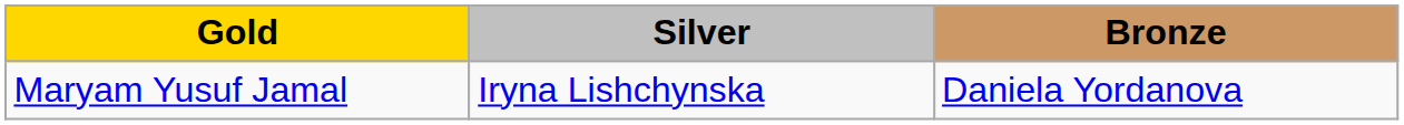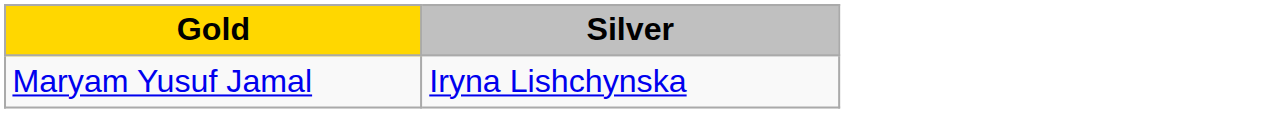 <table class="wikitable" style="text-align:left">
 <tr align="center">
 <td width=200 bgcolor=gold><strong>Gold</strong></td>
 <td width=200 bgcolor=silver><strong>Silver</strong></td>
-<td width=200 bgcolor=CC9966><strong>Bronze</strong></td>
 </tr>
 <tr>
 <td><a href='#'>Maryam Yusuf Jamal</a><br><em></em></td>
 <td><a href='#'>Iryna Lishchynska</a><br><em></em></td>
-<td><a href='#'>Daniela Yordanova</a><br><em></em></td>
 </tr>
 </table>
